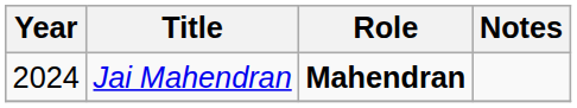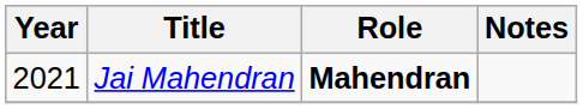 <table class="wikitable sortable">
 <tr>
 <th>Year</th>
 <th>Title</th>
 <th>Role</th>
 <th class="unsortable">Notes</th>
 </tr>
 <tr>
-<td>2024</td>
+<td>2021</td>
 <td><em><a href='#'>Jai Mahendran</a></em></td>
 <td><strong>Mahendran</strong></td>
 <td></td>
 </tr>
 <tr>
 </tr>
 </table>
